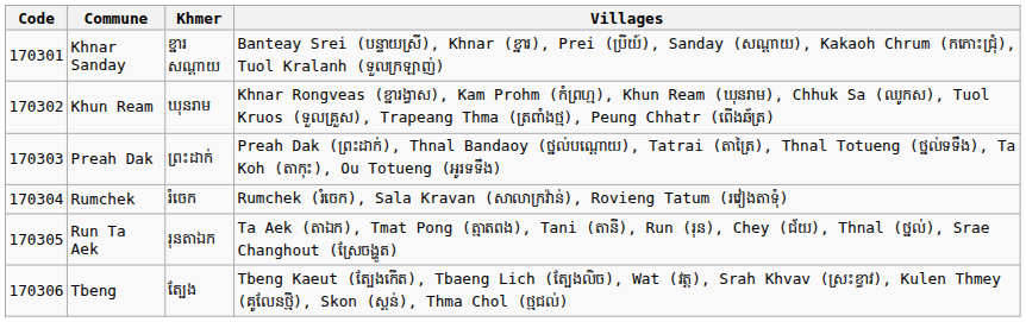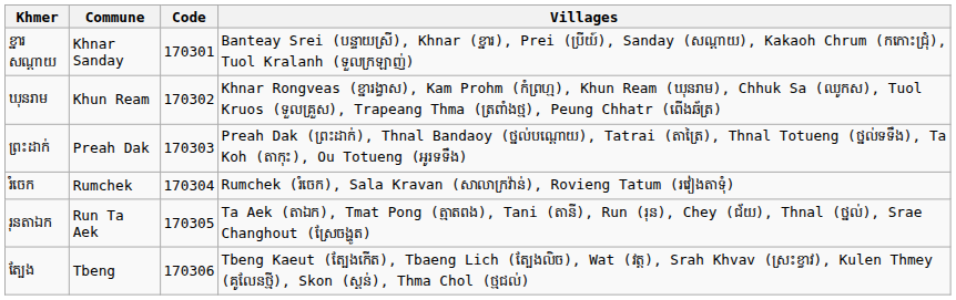 <table class="wikitable">
 <tr>
+<th>Khmer</th>
+<th>Commune</th>
 <th>Code</th>
-<th>Commune</th>
-<th>Khmer</th>
 <th>Villages</th>
 </tr>
 <tr>
+<td>ខ្នារសណ្តាយ</td>
+<td>Khnar Sanday</td>
 <td>170301</td>
-<td>Khnar Sanday</td>
-<td>ខ្នារសណ្តាយ</td>
 <td>Banteay Srei (បន្ទាយស្រី), Khnar (ខ្នារ), Prei (ប្រីយ៍), Sanday (សណ្ដាយ), Kakaoh Chrum (កកោះជ្រុំ), Tuol Kralanh (ទួលក្រឡាញ់)</td>
 </tr>
 <tr>
+<td>ឃុនរាម</td>
+<td>Khun Ream</td>
 <td>170302</td>
-<td>Khun Ream</td>
-<td>ឃុនរាម</td>
 <td>Khnar Rongveas (ខ្នារង្វាស), Kam Prohm (កំព្រហ្ម), Khun Ream (ឃុនរាម), Chhuk Sa (ឈូកស), Tuol Kruos (ទួលគ្រួស), Trapeang Thma (ត្រពាំងថ្ម), Peung Chhatr (ពើងឆ័ត្រ)</td>
 </tr>
 <tr>
+<td>ព្រះដាក់</td>
+<td>Preah Dak</td>
 <td>170303</td>
-<td>Preah Dak</td>
-<td>ព្រះដាក់</td>
 <td>Preah Dak (ព្រះដាក់), Thnal Bandaoy (ថ្នល់បណ្តោយ), Tatrai (តាត្រៃ), Thnal Totueng (ថ្នល់ទទឹង), Ta Koh (តាកុះ), Ou Totueng (អូរទទឹង)</td>
 </tr>
 <tr>
+<td>រំចេក</td>
+<td>Rumchek</td>
 <td>170304</td>
-<td>Rumchek</td>
-<td>រំចេក</td>
 <td>Rumchek (រំចេក), Sala Kravan (សាលាក្រវ៉ាន់), Rovieng Tatum (រវៀងតាទុំ)</td>
 </tr>
 <tr>
+<td>រុនតាឯក</td>
+<td>Run Ta Aek</td>
 <td>170305</td>
-<td>Run Ta Aek</td>
-<td>រុនតាឯក</td>
 <td>Ta Aek (តាឯក), Tmat Pong (ត្មាតពង), Tani (តានី), Run (រុន), Chey (ជ័យ), Thnal (ថ្នល់), Srae Changhout (ស្រែចង្ហូត)</td>
 </tr>
 <tr>
+<td>ត្បែង</td>
+<td>Tbeng</td>
 <td>170306</td>
-<td>Tbeng</td>
-<td>ត្បែង</td>
 <td>Tbeng Kaeut (ត្បែងកើត), Tbaeng Lich (ត្បែងលិច), Wat (វត្ត), Srah Khvav (ស្រះខ្វាវ), Kulen Thmey (គូលែនថ្មី), Skon (ស្គន់), Thma Chol (ថ្មជល់)</td>
 </tr>
 </table>
